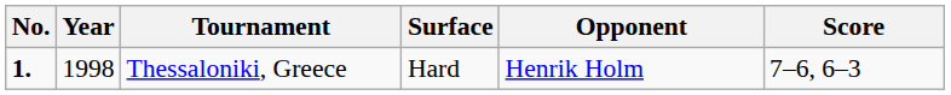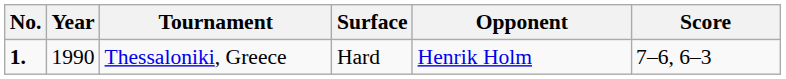 <table class="sortable wikitable" style=font-size:97%>
 <tr>
 <th style="width:20px" class="unsortable">No.</th>
 <th style="width:30px">Year</th>
 <th style="width:160px">Tournament</th>
 <th style="width:50px">Surface</th>
 <th style="width:150px">Opponent</th>
 <th style="width:100px" class="unsortable">Score</th>
 </tr>
 <tr>
 <td><strong>1.</strong></td>
-<td>1998</td>
+<td>1990</td>
 <td><a href='#'>Thessaloniki</a>, Greece</td>
 <td>Hard</td>
 <td> <a href='#'>Henrik Holm</a></td>
 <td>7–6, 6–3</td>
 </tr>
 </table>
